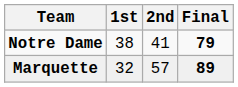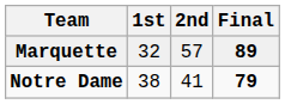 <table class="wikitable">
 <tr colspan="10">
 <th>Team</th>
 <th>1st</th>
 <th>2nd</th>
 <th>Final</th>
 </tr>
+<tr style="text-align:center; background:#f0f0f0;">
+<td><strong>Marquette</strong></td>
+<td>32</td>
+<td>57</td>
+<td><strong>89</strong></td>
+</tr>
 <tr style="text-align:center;">
 <td><strong>Notre Dame</strong></td>
 <td>38</td>
 <td>41</td>
 <td><strong>79</strong></td>
 </tr>
-<tr style="text-align:center; background:#f0f0f0;">
-<td><strong>Marquette</strong></td>
-<td>32</td>
-<td>57</td>
-<td><strong>89</strong></td>
-</tr>
 </table>
